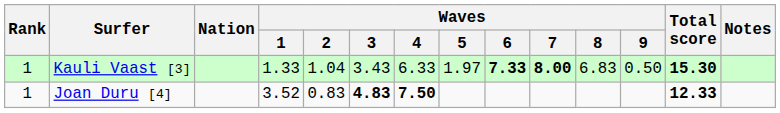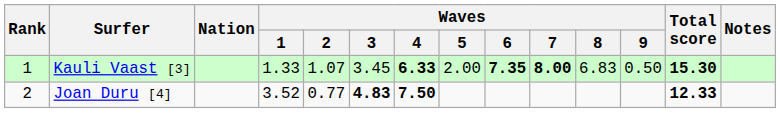 <table class="wikitable sortable" style="text-align:center">
 <tr>
 <th rowspan=2>Rank</th>
 <th rowspan=2>Surfer</th>
 <th rowspan=2>Nation</th>
 <th colspan=9>Waves</th>
 <th rowspan=2>Total<br>score</th>
 <th rowspan=2>Notes</th>
 </tr>
 <tr>
 <th>1</th>
 <th>2</th>
 <th>3</th>
 <th>4</th>
 <th>5</th>
 <th>6</th>
 <th>7</th>
 <th>8</th>
 <th>9</th>
 </tr>
 <tr bgcolor=ccffcc>
 <td>1</td>
 <td align=left><a href='#'>Kauli Vaast</a> <small>[3]</small></td>
 <td align=left></td>
 <td>1.33</td>
-<td>1.04</td>
-<td>3.43</td>
-<td>6.33</td>
-<td>1.97</td>
-<td><strong>7.33</strong></td>
+<td>1.07</td>
+<td>3.45</td>
+<td><strong>6.33</strong></td>
+<td>2.00</td>
+<td><strong>7.35</strong></td>
 <td><strong>8.00</strong></td>
 <td>6.83</td>
 <td>0.50</td>
 <td><strong>15.30</strong></td>
 <td></td>
 </tr>
 <tr>
-<td>1</td>
+<td>2</td>
 <td align=left><a href='#'>Joan Duru</a> <small>[4]</small></td>
 <td align=left></td>
 <td>3.52</td>
-<td>0.83</td>
+<td>0.77</td>
 <td><strong>4.83</strong></td>
 <td><strong>7.50</strong></td>
 <td></td>
 <td></td>
 <td></td>
 <td></td>
 <td></td>
 <td><strong>12.33</strong></td>
 <td></td>
 </tr>
 </table>
